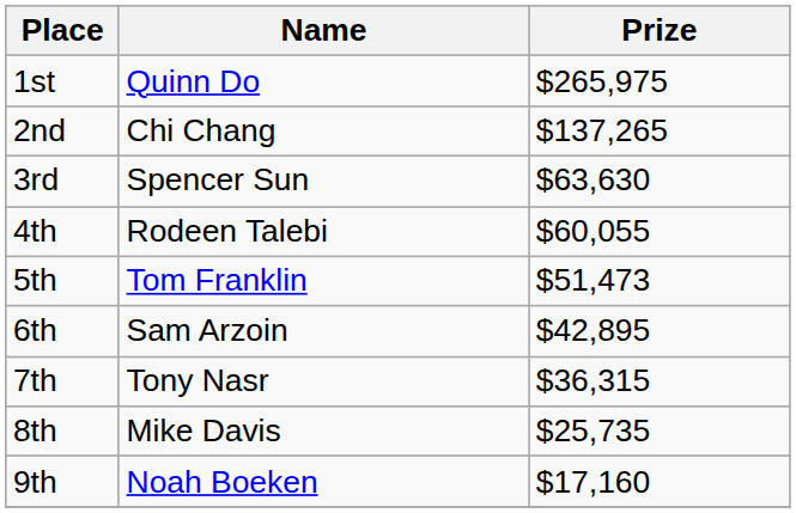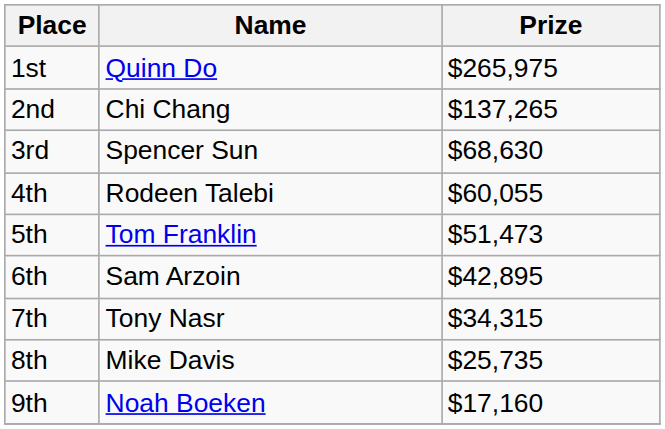 <table class="wikitable">
 <tr>
 <th width="50">Place</th>
 <th width="200">Name</th>
 <th width="125">Prize</th>
 </tr>
 <tr>
 <td>1st</td>
 <td><a href='#'>Quinn Do</a></td>
 <td>$265,975</td>
 </tr>
 <tr>
 <td>2nd</td>
 <td>Chi Chang</td>
 <td>$137,265</td>
 </tr>
 <tr>
 <td>3rd</td>
 <td>Spencer Sun</td>
-<td>$63,630</td>
+<td>$68,630</td>
 </tr>
 <tr>
 <td>4th</td>
 <td>Rodeen Talebi</td>
 <td>$60,055</td>
 </tr>
 <tr>
 <td>5th</td>
 <td><a href='#'>Tom Franklin</a></td>
 <td>$51,473</td>
 </tr>
 <tr>
 <td>6th</td>
 <td>Sam Arzoin</td>
 <td>$42,895</td>
 </tr>
 <tr>
 <td>7th</td>
 <td>Tony Nasr</td>
-<td>$36,315</td>
+<td>$34,315</td>
 </tr>
 <tr>
 <td>8th</td>
 <td>Mike Davis</td>
 <td>$25,735</td>
 </tr>
 <tr>
 <td>9th</td>
 <td><a href='#'>Noah Boeken</a></td>
 <td>$17,160</td>
 </tr>
 <tr>
 </tr>
 </table>
